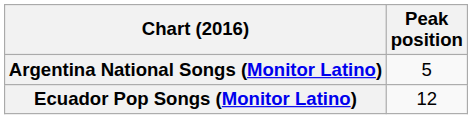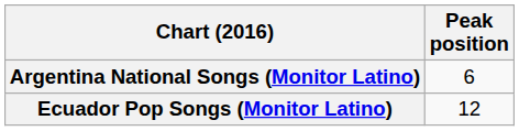 <table class="wikitable sortable plainrowheaders" style="text-align:center;">
 <tr>
 <th scope="col">Chart (2016)</th>
 <th scope="col">Peak<br>position</th>
 </tr>
 <tr>
 <th scope="row">Argentina National Songs (<a href='#'>Monitor Latino</a>)</th>
-<td>5</td>
+<td>6</td>
 </tr>
 <tr>
 <th scope="row">Ecuador Pop Songs (<a href='#'>Monitor Latino</a>)</th>
 <td>12</td>
 </tr>
 </table>
